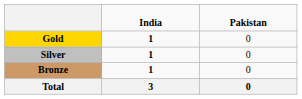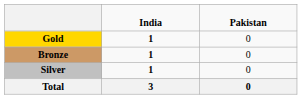 <table class="wikitable" style="text-align:center">
 <tr>
 <th style="width:150px;"></th>
 <td style="width:150px;" style="background-color:#0044AA"><span><br><strong>India</strong></span></td>
 <td style="width:150px;"style="background-color:green"><span><br><strong>Pakistan</strong></span></td>
 </tr>
 <tr>
 <td style="background:gold"><strong>Gold</strong></td>
 <td><strong>1</strong></td>
 <td>0</td>
 </tr>
 <tr>
-<td style="background:silver"><strong>Silver</strong></td>
+<td style="background:#cc9966"><strong>Bronze</strong></td>
 <td><strong>1</strong></td>
 <td>0</td>
 </tr>
 <tr>
-<td style="background:#cc9966"><strong>Bronze</strong></td>
+<td style="background:silver"><strong>Silver</strong></td>
 <td><strong>1</strong></td>
 <td>0</td>
 </tr>
 <tr>
 <th>Total</th>
 <th><strong>3</strong></th>
 <th>0</th>
 </tr>
 </table>
